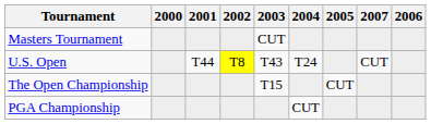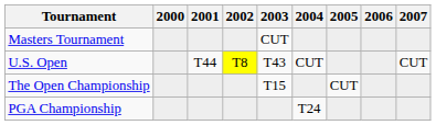 <table class="wikitable" style="font-size:95%;text-align:center;">
 <tr>
 <th>Tournament</th>
 <th>2000</th>
 <th>2001</th>
 <th>2002</th>
 <th>2003</th>
 <th>2004</th>
 <th>2005</th>
+<th>2006</th>
 <th>2007</th>
-<th>2006</th>
 </tr>
 <tr>
 <td align=left><a href='#'>Masters Tournament</a></td>
 <td style="background:#eeeeee;"></td>
 <td style="background:#eeeeee;"></td>
 <td style="background:#eeeeee;"></td>
 <td>CUT</td>
 <td style="background:#eeeeee;"></td>
 <td style="background:#eeeeee;"></td>
 <td style="background:#eeeeee;"></td>
 <td style="background:#eeeeee;"></td>
 </tr>
 <tr>
 <td align=left><a href='#'>U.S. Open</a></td>
 <td style="background:#eeeeee;"></td>
 <td>T44</td>
 <td style="background:yellow;">T8</td>
 <td>T43</td>
-<td>T24</td>
+<td>CUT</td>
+<td style="background:#eeeeee;"></td>
 <td style="background:#eeeeee;"></td>
 <td>CUT</td>
-<td style="background:#eeeeee;"></td>
 </tr>
 <tr>
 <td align=left><a href='#'>The Open Championship</a></td>
 <td style="background:#eeeeee;"></td>
 <td style="background:#eeeeee;"></td>
 <td style="background:#eeeeee;"></td>
 <td>T15</td>
 <td style="background:#eeeeee;"></td>
 <td>CUT</td>
 <td style="background:#eeeeee;"></td>
 <td style="background:#eeeeee;"></td>
 </tr>
 <tr>
 <td align=left><a href='#'>PGA Championship</a></td>
 <td style="background:#eeeeee;"></td>
 <td style="background:#eeeeee;"></td>
 <td style="background:#eeeeee;"></td>
 <td style="background:#eeeeee;"></td>
-<td>CUT</td>
+<td>T24</td>
 <td style="background:#eeeeee;"></td>
 <td style="background:#eeeeee;"></td>
 <td style="background:#eeeeee;"></td>
 </tr>
 </table>
